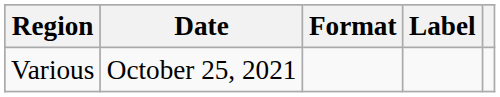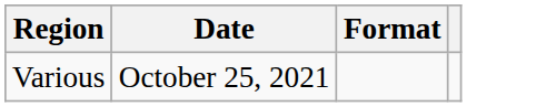 <table class="wikitable plainrowheaders">
 <tr>
 <th scope="col">Region</th>
 <th scope="col">Date</th>
 <th scope="col">Format</th>
-<th scope="col">Label</th>
 <th scope="col"></th>
 </tr>
 <tr>
 <td>Various</td>
 <td>October 25, 2021</td>
 <td></td>
-<td></td>
 <td style="text-align: center;"></td>
 </tr>
 </table>
